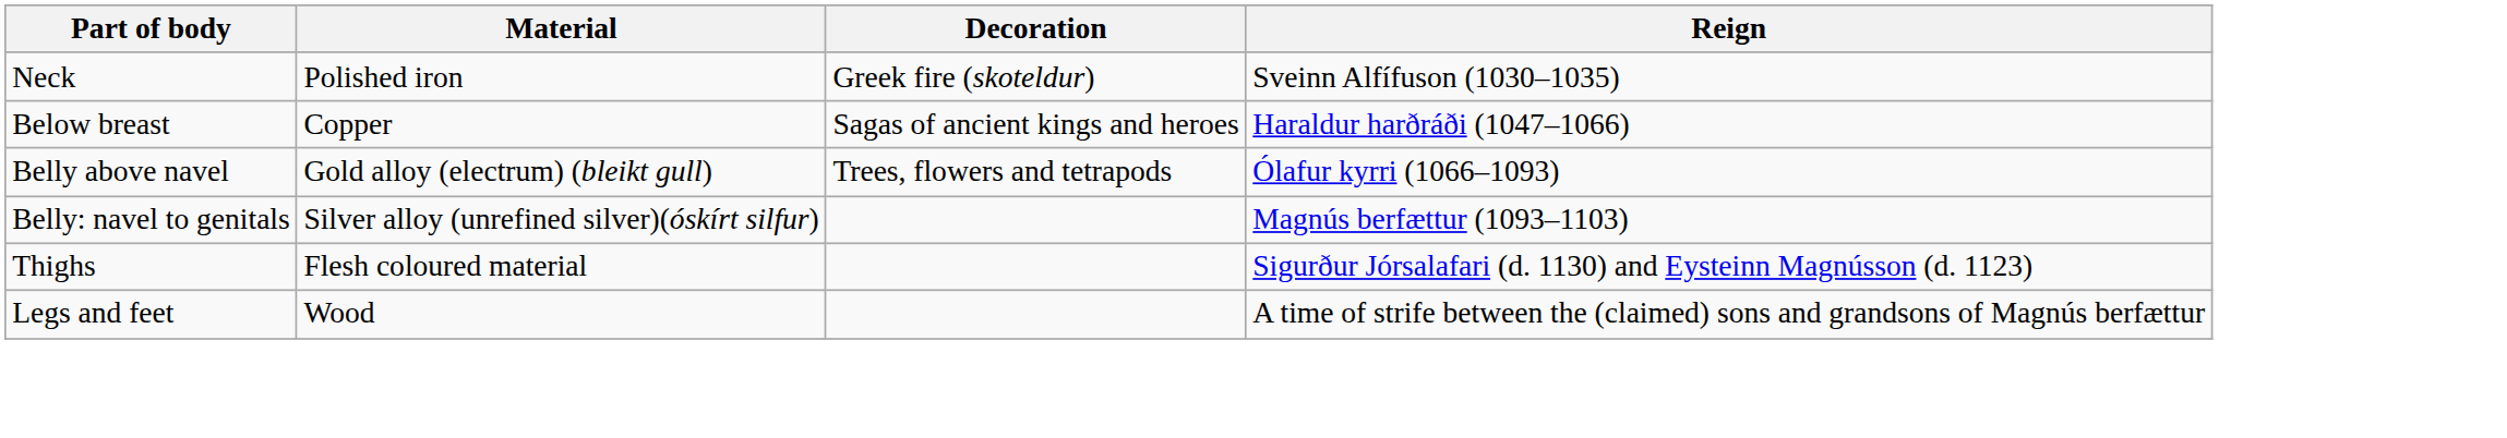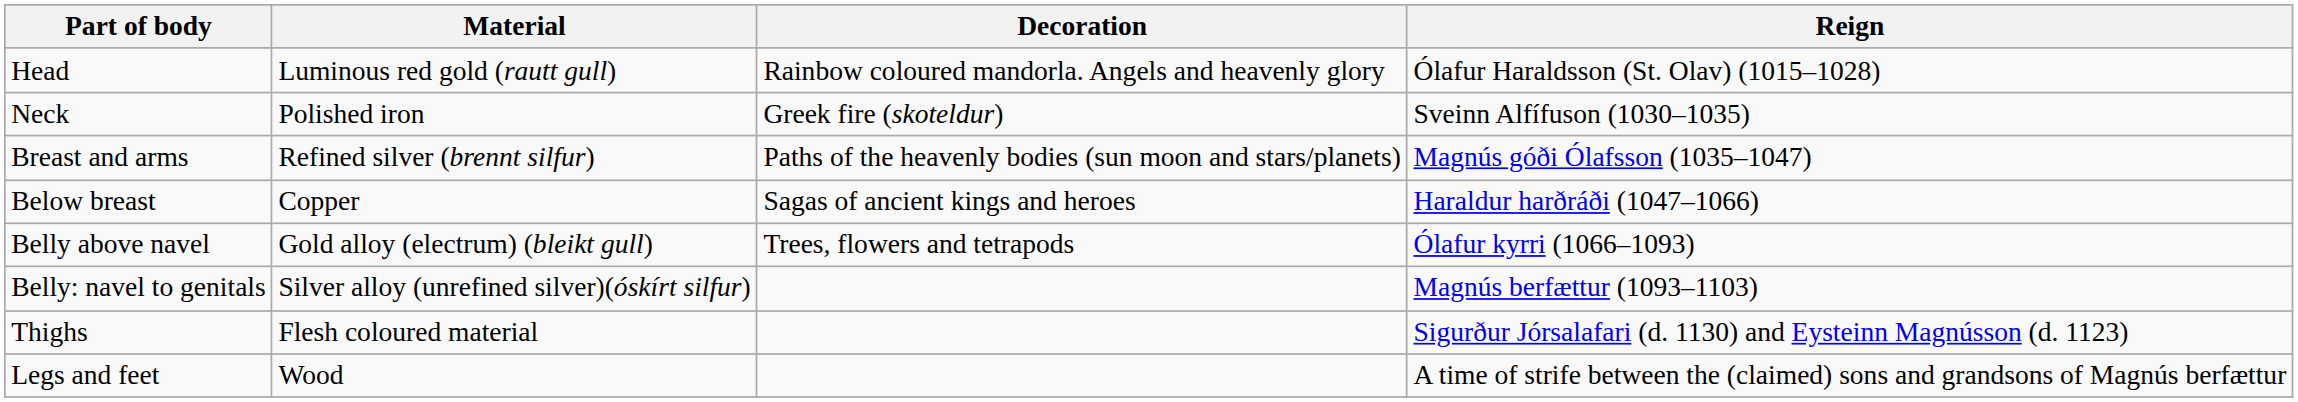 <table class="wikitable">
 <tr>
 <th>Part of body</th>
 <th>Material</th>
 <th>Decoration</th>
 <th>Reign</th>
 </tr>
 <tr>
+<td>Head</td>
+<td>Luminous red gold (<em>rautt gull</em>)</td>
+<td>Rainbow coloured mandorla. Angels and heavenly glory</td>
+<td>Ólafur Haraldsson (St. Olav) (1015–1028)</td>
+</tr>
+<tr>
 <td>Neck</td>
 <td>Polished iron</td>
 <td>Greek fire (<em>skoteldur</em>)</td>
 <td>Sveinn Alfífuson (1030–1035)</td>
+</tr>
+<tr>
+<td>Breast and arms</td>
+<td>Refined silver (<em>brennt silfur</em>)</td>
+<td>Paths of the heavenly bodies (sun moon and stars/planets)</td>
+<td><a href='#'>Magnús góði Ólafsson</a> (1035–1047)</td>
 </tr>
 <tr>
 <td>Below breast</td>
 <td>Copper</td>
 <td>Sagas of ancient kings and heroes</td>
 <td><a href='#'>Haraldur harðráði</a> (1047–1066)</td>
 </tr>
 <tr>
 <td>Belly above navel</td>
 <td>Gold alloy (electrum) (<em>bleikt gull</em>)</td>
 <td>Trees, flowers and tetrapods</td>
 <td><a href='#'>Ólafur kyrri</a> (1066–1093)</td>
 </tr>
 <tr>
 <td>Belly: navel to genitals</td>
 <td>Silver alloy (unrefined silver)(<em>óskírt silfur</em>)</td>
 <td></td>
 <td><a href='#'>Magnús berfættur</a> (1093–1103)</td>
 </tr>
 <tr>
 <td>Thighs</td>
 <td>Flesh coloured material</td>
 <td></td>
 <td><a href='#'>Sigurður Jórsalafari</a> (d. 1130) and <a href='#'>Eysteinn Magnússon</a> (d. 1123)</td>
 </tr>
 <tr>
 <td>Legs and feet</td>
 <td>Wood</td>
 <td></td>
 <td>A time of strife between the (claimed) sons and grandsons of Magnús berfættur</td>
 </tr>
 </table>
